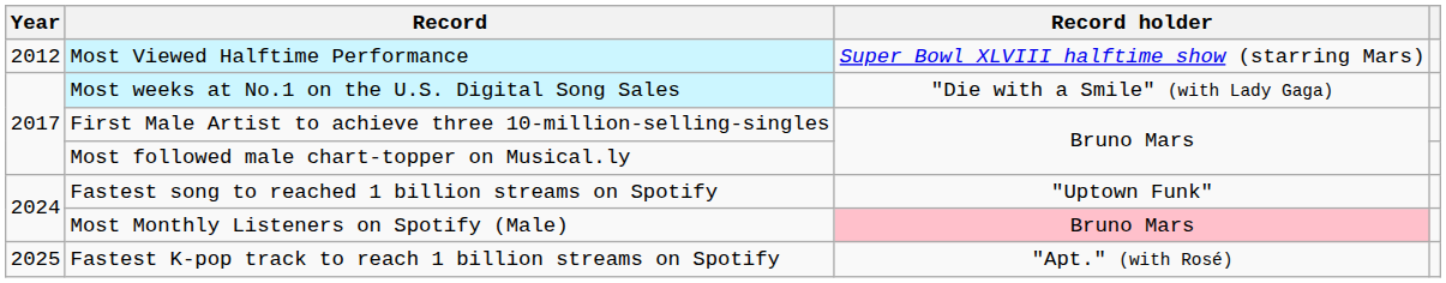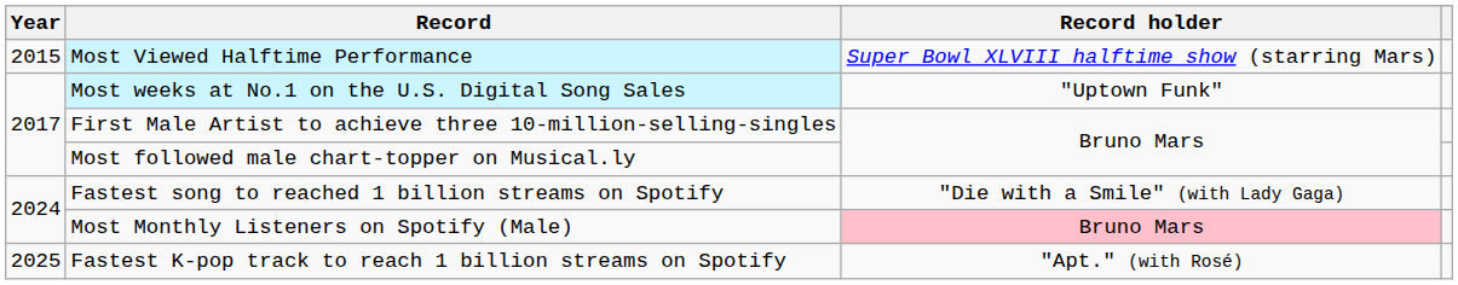 <table class="wikitable sortable plainrowheaders">
 <tr style="background:#ccc; text-align:center;">
 <th scope="col">Year</th>
 <th scope="col">Record</th>
 <th scope="col">Record holder</th>
 <th scope="col" class="unsortable"></th>
 </tr>
 <tr>
-<td style="text-align:center;">2012</td>
+<td style="text-align:center;">2015</td>
 <td style="background-color:#CCF6FF"> Most Viewed Halftime Performance </td>
 <td style="text-align:center;"><em><a href='#'>Super Bowl XLVIII halftime show</a></em> (starring Mars)</td>
 <td align="center"></td>
 </tr>
 <tr>
 <td style="text-align:center;" rowspan="3">2017</td>
 <td style="background-color:#CCF6FF"> Most weeks at No.1 on the U.S. Digital Song Sales</td>
-<td style="text-align:center;">"Die with a Smile" <small>(with Lady Gaga)</small></td>
+<td style="text-align:center;">"Uptown Funk"</td>
 <td align="center"></td>
 </tr>
 <tr>
 <td style="text-align:center;">First Male Artist to achieve three 10-million-selling-singles </td>
 <td rowspan="2" style="text-align:center;">Bruno Mars</td>
 <td align="center"></td>
 </tr>
 <tr>
 <td>Most followed male chart-topper on Musical.ly</td>
 <td align="center"></td>
 </tr>
 <tr>
 <td style="text-align:center;" rowspan="2">2024</td>
 <td>Fastest song to reached 1 billion streams on Spotify</td>
-<td style="text-align:center;">"Uptown Funk"</td>
+<td style="text-align:center;">"Die with a Smile" <small>(with Lady Gaga)</small></td>
 <td style="text-align:center;"></td>
 </tr>
 <tr>
 <td>Most Monthly Listeners on Spotify (Male)</td>
 <td style="background: pink; text-align:center;">Bruno Mars</td>
 <td style="text-align:center;"></td>
 </tr>
 <tr>
 <td style="text-align:center;">2025</td>
 <td>Fastest K-pop track to reach 1 billion streams on Spotify</td>
 <td style="text-align:center;">"Apt." <small>(with Rosé)</small></td>
 <td style="text-align:center"></td>
 </tr>
 </table>
